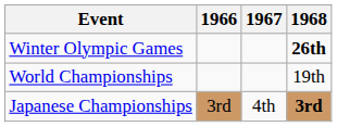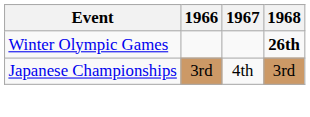 <table class="wikitable">
 <tr>
 <th>Event</th>
 <th>1966</th>
 <th>1967</th>
 <th>1968</th>
 </tr>
 <tr>
 <td><a href='#'>Winter Olympic Games</a></td>
 <td></td>
 <td></td>
 <td align="center"><strong>26th</strong></td>
 </tr>
 <tr>
-<td><a href='#'>World Championships</a></td>
-<td></td>
-<td></td>
-<td align="center">19th</td>
-</tr>
-<tr>
 <td><a href='#'>Japanese Championships</a></td>
 <td align="center" bgcolor="#cc9966">3rd</td>
 <td align="center">4th</td>
-<td align="center" bgcolor="#cc9966"><strong>3rd</strong></td>
+<td align="center" bgcolor="#cc9966">3rd</td>
 </tr>
 </table>
